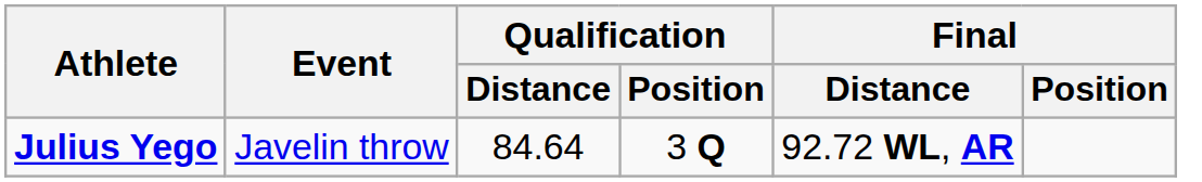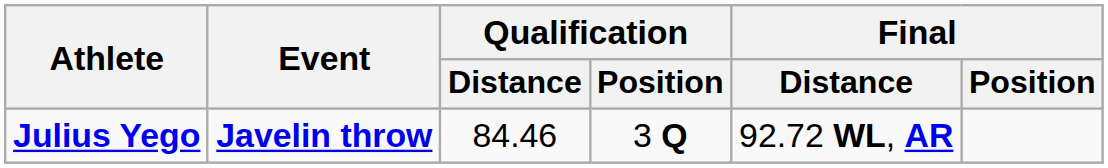 <table class=wikitable style="font-size:90%">
 <tr>
 <th rowspan="2">Athlete</th>
 <th rowspan="2">Event</th>
 <th colspan="2">Qualification</th>
 <th colspan="2">Final</th>
 </tr>
 <tr style="font-size:95%">
 <th>Distance</th>
 <th>Position</th>
 <th>Distance</th>
 <th>Position</th>
 </tr>
 <tr style=text-align:center>
 <td style=text-align:left><strong><a href='#'>Julius Yego</a></strong></td>
-<td style=text-align:left><a href='#'>Javelin throw</a></td>
-<td>84.64</td>
+<td style=text-align:left><strong><a href='#'>Javelin throw</a></strong></td>
+<td>84.46</td>
 <td>3 <strong>Q</strong></td>
 <td>92.72 <strong>WL</strong>, <strong><a href='#'>AR</a></strong></td>
 <td></td>
 </tr>
 </table>
